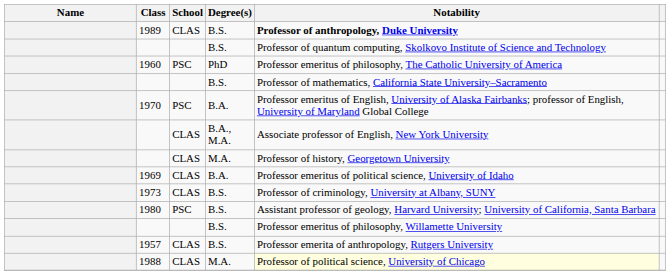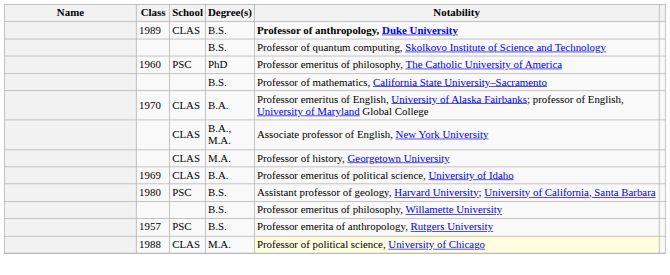 <table class="wikitable sortable plainrowheaders" style="width:77%">
 <tr>
 <th style="width:20%;">Name</th>
 <th style="width:5%;">Class</th>
 <th style="width:5%;">School</th>
 <th style="width:5%;">Degree(s)</th>
 <th style="width:*;" class="unsortable">Notability</th>
 <th style="width:1%" class="unsortable"></th>
 </tr>
 <tr>
 <th scope="row"></th>
 <td>1989</td>
 <td>CLAS</td>
 <td>B.S.</td>
 <td><strong>Professor of anthropology, <a href='#'>Duke University</a></strong></td>
 <td align=center></td>
 </tr>
 <tr>
 <th scope="row"></th>
 <td></td>
 <td></td>
 <td>B.S.</td>
 <td>Professor of quantum computing, <a href='#'>Skolkovo Institute of Science and Technology</a></td>
 <td align=center></td>
 </tr>
 <tr>
 <th scope="row"></th>
 <td>1960</td>
 <td>PSC</td>
 <td>PhD</td>
 <td>Professor emeritus of philosophy, <a href='#'>The Catholic University of America</a></td>
 <td align=center></td>
 </tr>
 <tr>
 <th scope="row"></th>
 <td></td>
 <td></td>
 <td>B.S.</td>
 <td>Professor of mathematics, <a href='#'>California State University–Sacramento</a></td>
 <td align=center></td>
 </tr>
 <tr>
 <th scope="row"></th>
 <td>1970</td>
-<td>PSC</td>
+<td>CLAS</td>
 <td>B.A.</td>
 <td>Professor emeritus of English, <a href='#'>University of Alaska Fairbanks</a>; professor of English, <a href='#'>University of Maryland</a> Global College</td>
 <td style="text-align:center;"></td>
 </tr>
 <tr>
 <th scope="row"></th>
 <td></td>
 <td>CLAS</td>
 <td>B.A., M.A.</td>
 <td>Associate professor of English, <a href='#'>New York University</a></td>
 <td align=center></td>
 </tr>
 <tr>
 <th scope="row"></th>
 <td></td>
 <td>CLAS</td>
 <td>M.A.</td>
 <td>Professor of history, <a href='#'>Georgetown University</a></td>
 <td align=center></td>
 </tr>
 <tr>
 <th scope="row"></th>
 <td>1969</td>
 <td>CLAS</td>
 <td>B.A.</td>
 <td>Professor emeritus of political science, <a href='#'>University of Idaho</a></td>
 <td align=center></td>
 </tr>
 <tr>
 <th scope="row"></th>
-<td>1973</td>
-<td>CLAS</td>
-<td>B.S.</td>
-<td>Professor of criminology, <a href='#'>University at Albany, SUNY</a></td>
-<td align=center></td>
-</tr>
-<tr>
-<th scope="row"></th>
 <td>1980</td>
 <td>PSC</td>
 <td>B.S.</td>
 <td>Assistant professor of geology, <a href='#'>Harvard University</a>; <a href='#'>University of California, Santa Barbara</a></td>
 <td align=center></td>
 </tr>
 <tr>
 <th scope="row"></th>
 <td></td>
 <td></td>
 <td>B.S.</td>
 <td>Professor emeritus of philosophy, <a href='#'>Willamette University</a></td>
 <td align=center></td>
 </tr>
 <tr>
 <th scope="row"></th>
 <td>1957</td>
-<td>CLAS</td>
+<td>PSC</td>
 <td>B.S.</td>
 <td>Professor emerita of anthropology, <a href='#'>Rutgers University</a></td>
 <td align=center></td>
 </tr>
 <tr>
 <th scope="row"></th>
 <td>1988</td>
 <td>CLAS</td>
 <td>M.A.</td>
 <td style="background: lightyellow;">Professor of political science, <a href='#'>University of Chicago</a></td>
 <td align=center></td>
 </tr>
 <tr>
 </tr>
 </table>
